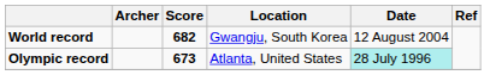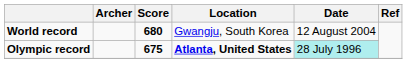 <table class="wikitable">
 <tr>
 <th></th>
 <th>Archer</th>
 <th>Score</th>
 <th>Location</th>
 <th>Date</th>
 <th>Ref</th>
 </tr>
 <tr>
 <td><strong>World record</strong></td>
 <td></td>
-<td style="text-align:center"><strong>682</strong></td>
+<td style="text-align:center"><strong>680</strong></td>
 <td><a href='#'>Gwangju</a>, South Korea</td>
 <td>12 August 2004</td>
 <td rowspan="2" style="text-align:center"></td>
 </tr>
 <tr>
 <td><strong>Olympic record</strong></td>
 <td></td>
-<td style="text-align:center"><strong>673</strong></td>
-<td><a href='#'>Atlanta</a>, United States</td>
+<td style="text-align:center"><strong>675</strong></td>
+<td><strong><a href='#'>Atlanta</a>, United States</strong></td>
 <td style="background: paleturquoise;">28 July 1996</td>
 </tr>
 <tr>
 </tr>
 </table>
